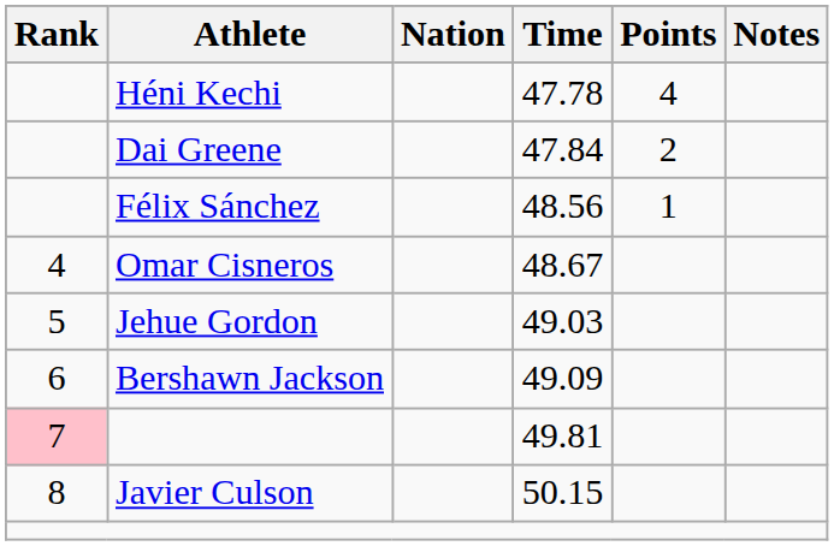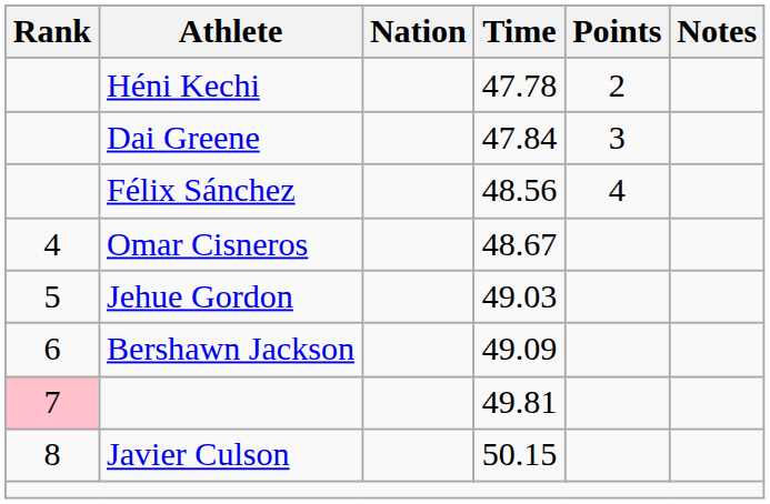 <table class="wikitable mw-datatable sortable" style="text-align:center;">
 <tr>
 <th>Rank</th>
 <th>Athlete</th>
 <th>Nation</th>
 <th>Time</th>
 <th>Points</th>
 <th>Notes</th>
 </tr>
 <tr>
 <td></td>
 <td align=left><a href='#'>Héni Kechi</a></td>
 <td align=left></td>
 <td>47.78</td>
-<td>4</td>
+<td>2</td>
 <td></td>
 </tr>
 <tr>
 <td></td>
 <td align=left><a href='#'>Dai Greene</a></td>
 <td align=left></td>
 <td>47.84</td>
-<td>2</td>
+<td>3</td>
 <td></td>
 </tr>
 <tr>
 <td></td>
 <td align=left><a href='#'>Félix Sánchez</a></td>
 <td align=left></td>
 <td>48.56</td>
-<td>1</td>
+<td>4</td>
 <td></td>
 </tr>
 <tr>
 <td>4</td>
 <td align=left><a href='#'>Omar Cisneros</a></td>
 <td align=left></td>
 <td>48.67</td>
 <td></td>
 <td></td>
 </tr>
 <tr>
 <td>5</td>
 <td align=left><a href='#'>Jehue Gordon</a></td>
 <td align=left></td>
 <td>49.03</td>
 <td></td>
 <td></td>
 </tr>
 <tr>
 <td>6</td>
 <td align=left><a href='#'>Bershawn Jackson</a></td>
 <td align=left></td>
 <td>49.09</td>
 <td></td>
 <td></td>
 </tr>
 <tr>
 <td style="background: pink;">7</td>
 <td align=left></td>
 <td align=left></td>
 <td>49.81</td>
 <td></td>
 <td></td>
 </tr>
 <tr>
 <td>8</td>
 <td align=left><a href='#'>Javier Culson</a></td>
 <td align=left></td>
 <td>50.15</td>
 <td></td>
 <td></td>
 </tr>
 <tr class="sortbottom">
 <td colspan=6></td>
 </tr>
 </table>
